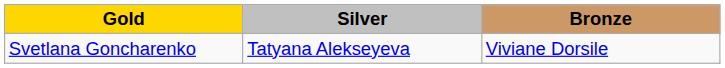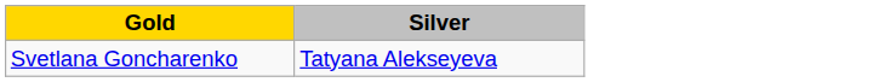 <table class="wikitable" style="text-align:left">
 <tr align="center">
 <td width=200 bgcolor=gold><strong>Gold</strong></td>
 <td width=200 bgcolor=silver><strong>Silver</strong></td>
-<td width=200 bgcolor=CC9966><strong>Bronze</strong></td>
 </tr>
 <tr>
 <td><a href='#'>Svetlana Goncharenko</a><br><em></em></td>
 <td><a href='#'>Tatyana Alekseyeva</a><br><em></em></td>
-<td><a href='#'>Viviane Dorsile</a><br><em></em></td>
 </tr>
 </table>
